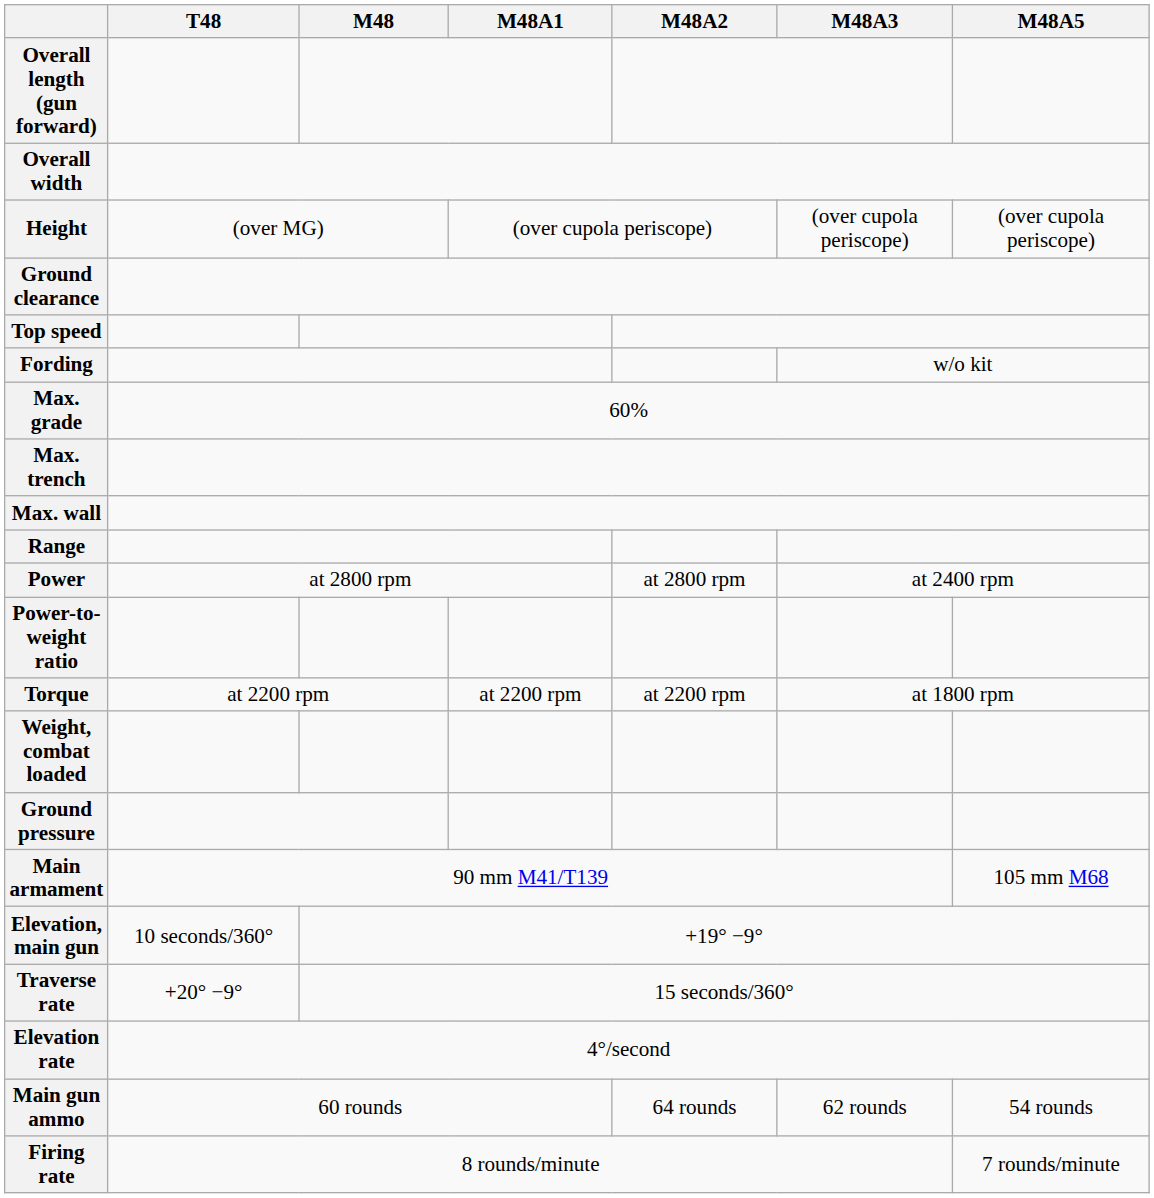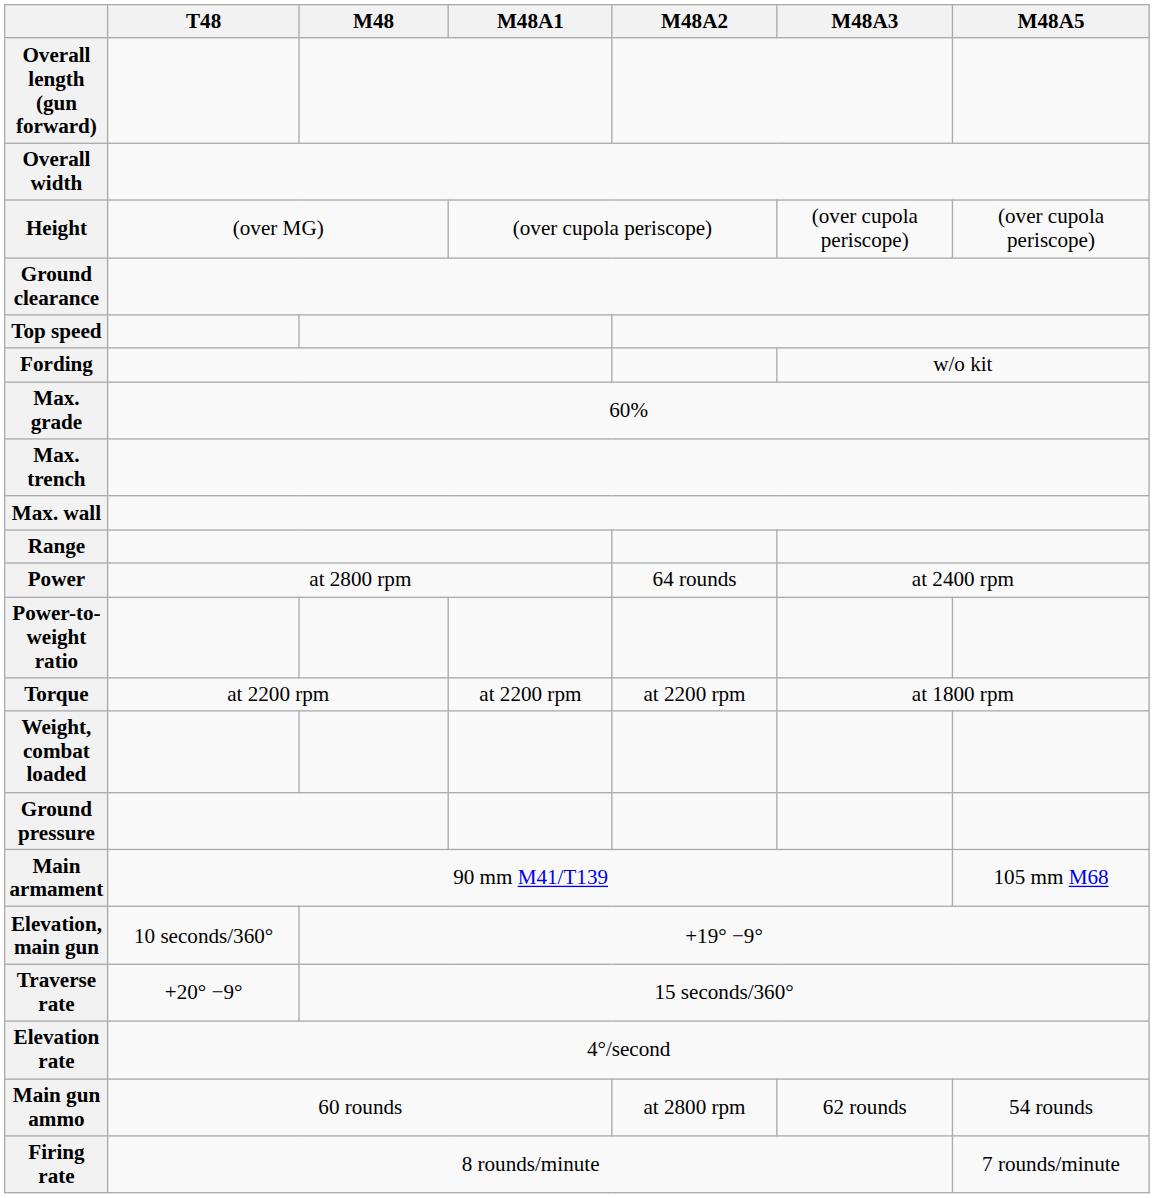 <table class="wikitable" style="text-align:center;">
 <tr>
 <th></th>
 <th style="width:13em;">T48</th>
 <th style="width:13em;">M48</th>
 <th style="width:13em;">M48A1</th>
 <th style="width:13em;">M48A2</th>
 <th style="width:13em;">M48A3</th>
 <th style="width:13em;">M48A5</th>
 </tr>
 <tr>
 <th>Overall length (gun forward)</th>
 <td></td>
 <td colspan="2"></td>
 <td colspan="2"></td>
 <td></td>
 </tr>
 <tr>
 <th>Overall width</th>
 <td colspan="6"></td>
 </tr>
 <tr>
 <th>Height</th>
 <td colspan="2"> (over MG)</td>
 <td colspan="2"> (over cupola periscope)</td>
 <td> (over cupola periscope)</td>
 <td> (over cupola periscope)</td>
 </tr>
 <tr>
 <th>Ground clearance</th>
 <td colspan="6"></td>
 </tr>
 <tr>
 <th>Top speed</th>
 <td></td>
 <td colspan="2"></td>
 <td colspan="3"></td>
 </tr>
 <tr>
 <th>Fording</th>
 <td colspan="3"></td>
 <td></td>
 <td colspan="2"> w/o kit</td>
 </tr>
 <tr>
 <th>Max. grade</th>
 <td colspan="6">60%</td>
 </tr>
 <tr>
 <th>Max. trench</th>
 <td colspan="6"></td>
 </tr>
 <tr>
 <th>Max. wall</th>
 <td colspan="6"></td>
 </tr>
 <tr>
 <th>Range</th>
 <td colspan="3"></td>
 <td></td>
 <td colspan="2"></td>
 </tr>
 <tr>
 <th>Power</th>
 <td colspan="3"> at 2800 rpm</td>
-<td> at 2800 rpm</td>
+<td>64 rounds</td>
 <td colspan="2"> at 2400 rpm</td>
 </tr>
 <tr>
 <th>Power-to-weight ratio</th>
 <td></td>
 <td></td>
 <td></td>
 <td></td>
 <td></td>
 <td></td>
 </tr>
 <tr>
 <th>Torque</th>
 <td colspan="2"> at 2200 rpm</td>
 <td> at 2200 rpm</td>
 <td> at 2200 rpm</td>
 <td colspan="2"> at 1800 rpm</td>
 </tr>
 <tr>
 <th>Weight, combat loaded</th>
 <td></td>
 <td></td>
 <td></td>
 <td></td>
 <td></td>
 <td></td>
 </tr>
 <tr>
 <th>Ground pressure</th>
 <td colspan="2"></td>
 <td></td>
 <td></td>
 <td></td>
 <td></td>
 </tr>
 <tr>
 <th>Main armament</th>
 <td colspan="5">90 mm <a href='#'>M41/T139</a></td>
 <td>105 mm <a href='#'>M68</a></td>
 </tr>
 <tr>
 <th>Elevation, main gun</th>
 <td>10 seconds/360°</td>
 <td colspan="5">+19° −9°</td>
 </tr>
 <tr>
 <th>Traverse rate</th>
 <td>+20° −9°</td>
 <td colspan="5">15 seconds/360°</td>
 </tr>
 <tr>
 <th>Elevation rate</th>
 <td colspan="6">4°/second</td>
 </tr>
 <tr>
 <th>Main gun ammo</th>
 <td colspan="3">60 rounds</td>
-<td>64 rounds</td>
+<td> at 2800 rpm</td>
 <td>62 rounds</td>
 <td>54 rounds</td>
 </tr>
 <tr>
 <th>Firing rate</th>
 <td colspan="5">8 rounds/minute</td>
 <td>7 rounds/minute</td>
 </tr>
 </table>
